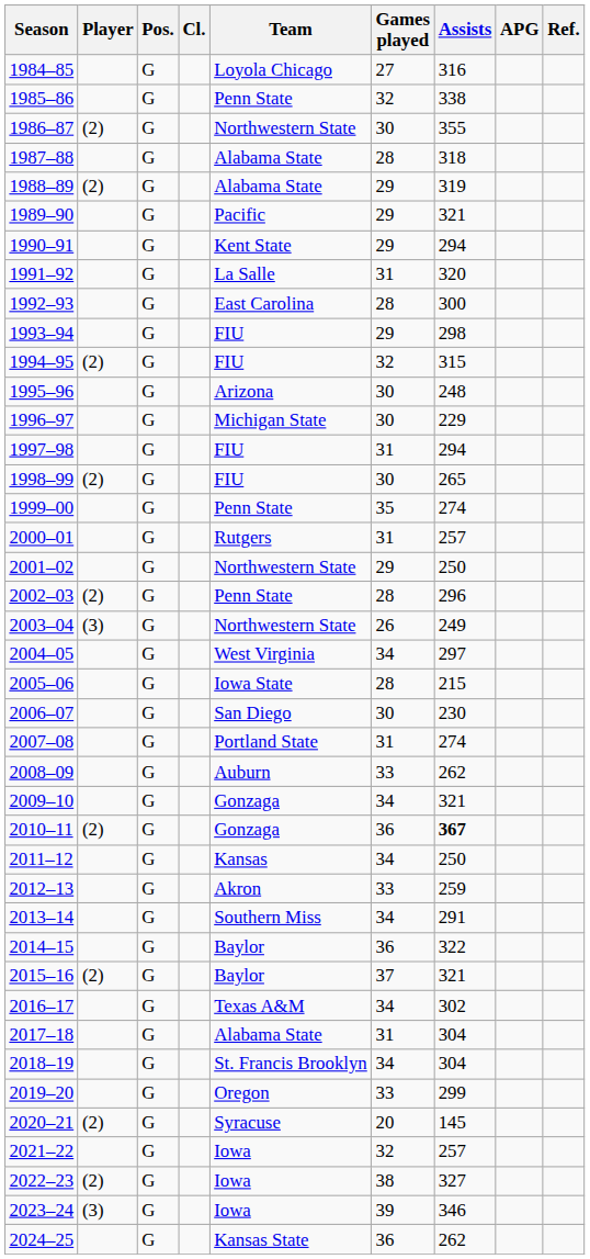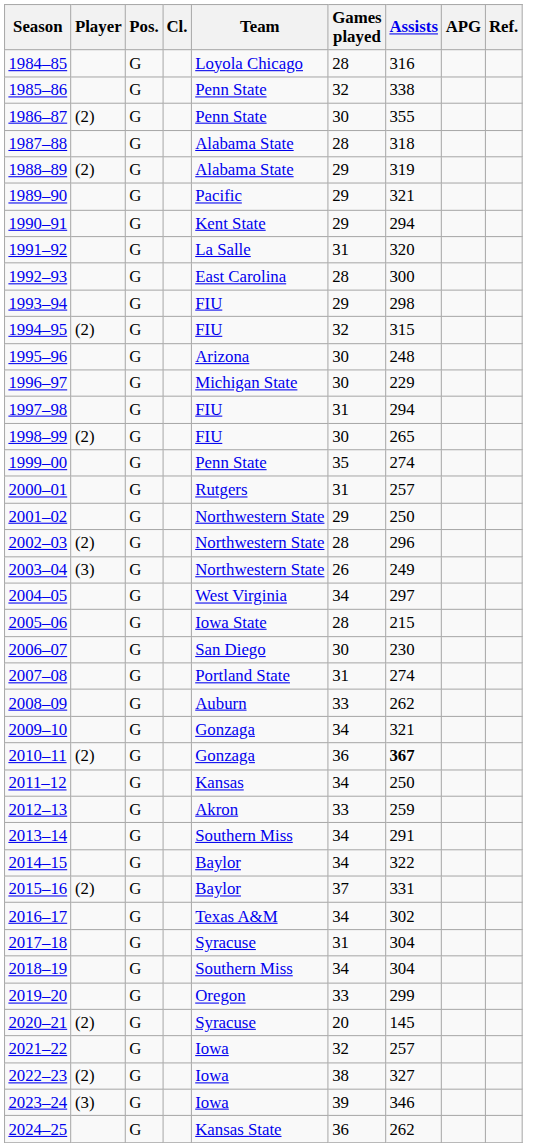 <table class="wikitable sortable">
 <tr>
 <th>Season</th>
 <th>Player</th>
 <th class="unsortable">Pos.</th>
 <th>Cl.</th>
 <th>Team</th>
 <th>Games<br>played</th>
 <th><a href='#'>Assists</a></th>
 <th>APG</th>
 <th class="unsortable">Ref.</th>
 </tr>
 <tr>
 <td><a href='#'>1984–85</a></td>
 <td></td>
 <td>G</td>
 <td></td>
 <td><a href='#'>Loyola Chicago</a></td>
-<td>27</td>
+<td>28</td>
 <td>316</td>
 <td></td>
 <td></td>
 </tr>
 <tr>
 <td><a href='#'>1985–86</a></td>
 <td></td>
 <td>G</td>
 <td></td>
 <td><a href='#'>Penn State</a></td>
 <td>32</td>
 <td>338</td>
 <td></td>
 <td></td>
 </tr>
 <tr>
 <td><a href='#'>1986–87</a></td>
 <td> (2)</td>
 <td>G</td>
 <td></td>
-<td><a href='#'>Northwestern State</a></td>
+<td><a href='#'>Penn State</a></td>
 <td>30</td>
 <td>355</td>
 <td><strong></strong></td>
 <td></td>
 </tr>
 <tr>
 <td><a href='#'>1987–88</a></td>
 <td></td>
 <td>G</td>
 <td></td>
 <td><a href='#'>Alabama State</a></td>
 <td>28</td>
 <td>318</td>
 <td></td>
 <td></td>
 </tr>
 <tr>
 <td><a href='#'>1988–89</a></td>
 <td> (2)</td>
 <td>G</td>
 <td></td>
 <td><a href='#'>Alabama State</a></td>
 <td>29</td>
 <td>319</td>
 <td></td>
 <td></td>
 </tr>
 <tr>
 <td><a href='#'>1989–90</a></td>
 <td></td>
 <td>G</td>
 <td></td>
 <td><a href='#'>Pacific</a></td>
 <td>29</td>
 <td>321</td>
 <td></td>
 <td></td>
 </tr>
 <tr>
 <td><a href='#'>1990–91</a></td>
 <td></td>
 <td>G</td>
 <td></td>
 <td><a href='#'>Kent State</a></td>
 <td>29</td>
 <td>294</td>
 <td></td>
 <td></td>
 </tr>
 <tr>
 <td><a href='#'>1991–92</a></td>
 <td></td>
 <td>G</td>
 <td></td>
 <td><a href='#'>La Salle</a></td>
 <td>31</td>
 <td>320</td>
 <td></td>
 <td></td>
 </tr>
 <tr>
 <td><a href='#'>1992–93</a></td>
 <td></td>
 <td>G</td>
 <td></td>
 <td><a href='#'>East Carolina</a></td>
 <td>28</td>
 <td>300</td>
 <td></td>
 <td></td>
 </tr>
 <tr>
 <td><a href='#'>1993–94</a></td>
 <td></td>
 <td>G</td>
 <td></td>
 <td><a href='#'>FIU</a></td>
 <td>29</td>
 <td>298</td>
 <td></td>
 <td></td>
 </tr>
 <tr>
 <td><a href='#'>1994–95</a></td>
 <td> (2)</td>
 <td>G</td>
 <td></td>
 <td><a href='#'>FIU</a></td>
 <td>32</td>
 <td>315</td>
 <td></td>
 <td></td>
 </tr>
 <tr>
 <td><a href='#'>1995–96</a></td>
 <td></td>
 <td>G</td>
 <td></td>
 <td><a href='#'>Arizona</a></td>
 <td>30</td>
 <td>248</td>
 <td></td>
 <td></td>
 </tr>
 <tr>
 <td><a href='#'>1996–97</a></td>
 <td></td>
 <td>G</td>
 <td></td>
 <td><a href='#'>Michigan State</a></td>
 <td>30</td>
 <td>229</td>
 <td></td>
 <td></td>
 </tr>
 <tr>
 <td><a href='#'>1997–98</a></td>
 <td></td>
 <td>G</td>
 <td></td>
 <td><a href='#'>FIU</a></td>
 <td>31</td>
 <td>294</td>
 <td></td>
 <td></td>
 </tr>
 <tr>
 <td><a href='#'>1998–99</a></td>
 <td> (2)</td>
 <td>G</td>
 <td></td>
 <td><a href='#'>FIU</a></td>
 <td>30</td>
 <td>265</td>
 <td></td>
 <td></td>
 </tr>
 <tr>
 <td><a href='#'>1999–00</a></td>
 <td></td>
 <td>G</td>
 <td></td>
 <td><a href='#'>Penn State</a></td>
 <td>35</td>
 <td>274</td>
 <td></td>
 <td></td>
 </tr>
 <tr>
 <td><a href='#'>2000–01</a></td>
 <td></td>
 <td>G</td>
 <td></td>
 <td><a href='#'>Rutgers</a></td>
 <td>31</td>
 <td>257</td>
 <td></td>
 <td></td>
 </tr>
 <tr>
 <td><a href='#'>2001–02</a></td>
 <td></td>
 <td>G</td>
 <td></td>
 <td><a href='#'>Northwestern State</a></td>
 <td>29</td>
 <td>250</td>
 <td></td>
 <td></td>
 </tr>
 <tr>
 <td><a href='#'>2002–03</a></td>
 <td> (2)</td>
 <td>G</td>
 <td></td>
-<td><a href='#'>Penn State</a></td>
+<td><a href='#'>Northwestern State</a></td>
 <td>28</td>
 <td>296</td>
 <td></td>
 <td></td>
 </tr>
 <tr>
 <td><a href='#'>2003–04</a></td>
 <td> (3)</td>
 <td>G</td>
 <td></td>
 <td><a href='#'>Northwestern State</a></td>
 <td>26</td>
 <td>249</td>
 <td></td>
 <td></td>
 </tr>
 <tr>
 <td><a href='#'>2004–05</a></td>
 <td></td>
 <td>G</td>
 <td></td>
 <td><a href='#'>West Virginia</a></td>
 <td>34</td>
 <td>297</td>
 <td></td>
 <td></td>
 </tr>
 <tr>
 <td><a href='#'>2005–06</a></td>
 <td></td>
 <td>G</td>
 <td></td>
 <td><a href='#'>Iowa State</a></td>
 <td>28</td>
 <td>215</td>
 <td></td>
 <td></td>
 </tr>
 <tr>
 <td><a href='#'>2006–07</a></td>
 <td></td>
 <td>G</td>
 <td></td>
 <td><a href='#'>San Diego</a></td>
 <td>30</td>
 <td>230</td>
 <td></td>
 <td></td>
 </tr>
 <tr>
 <td><a href='#'>2007–08</a></td>
 <td></td>
 <td>G</td>
 <td></td>
 <td><a href='#'>Portland State</a></td>
 <td>31</td>
 <td>274</td>
 <td></td>
 <td></td>
 </tr>
 <tr>
 <td><a href='#'>2008–09</a></td>
 <td></td>
 <td>G</td>
 <td></td>
 <td><a href='#'>Auburn</a></td>
 <td>33</td>
 <td>262</td>
 <td></td>
 <td></td>
 </tr>
 <tr>
 <td><a href='#'>2009–10</a></td>
 <td></td>
 <td>G</td>
 <td></td>
 <td><a href='#'>Gonzaga</a></td>
 <td>34</td>
 <td>321</td>
 <td></td>
 <td></td>
 </tr>
 <tr>
 <td><a href='#'>2010–11</a></td>
 <td> (2)</td>
 <td>G</td>
 <td></td>
 <td><a href='#'>Gonzaga</a></td>
 <td>36</td>
 <td><strong>367</strong></td>
 <td></td>
 <td></td>
 </tr>
 <tr>
 <td><a href='#'>2011–12</a></td>
 <td></td>
 <td>G</td>
 <td></td>
 <td><a href='#'>Kansas</a></td>
 <td>34</td>
 <td>250</td>
 <td></td>
 <td></td>
 </tr>
 <tr>
 <td><a href='#'>2012–13</a></td>
 <td></td>
 <td>G</td>
 <td></td>
 <td><a href='#'>Akron</a></td>
 <td>33</td>
 <td>259</td>
 <td></td>
 <td></td>
 </tr>
 <tr>
 <td><a href='#'>2013–14</a></td>
 <td></td>
 <td>G</td>
 <td></td>
 <td><a href='#'>Southern Miss</a></td>
 <td>34</td>
 <td>291</td>
 <td></td>
 <td></td>
 </tr>
 <tr>
 <td><a href='#'>2014–15</a></td>
 <td></td>
 <td>G</td>
 <td></td>
 <td><a href='#'>Baylor</a></td>
-<td>36</td>
+<td>34</td>
 <td>322</td>
 <td></td>
 <td></td>
 </tr>
 <tr>
 <td><a href='#'>2015–16</a></td>
 <td> (2)</td>
 <td>G</td>
 <td></td>
 <td><a href='#'>Baylor</a></td>
 <td>37</td>
-<td>321</td>
+<td>331</td>
 <td></td>
 <td></td>
 </tr>
 <tr>
 <td><a href='#'>2016–17</a></td>
 <td></td>
 <td>G</td>
 <td></td>
 <td><a href='#'>Texas A&M</a></td>
 <td>34</td>
 <td>302</td>
 <td></td>
 <td></td>
 </tr>
 <tr>
 <td><a href='#'>2017–18</a></td>
 <td></td>
 <td>G</td>
 <td></td>
-<td><a href='#'>Alabama State</a></td>
+<td><a href='#'>Syracuse</a></td>
 <td>31</td>
 <td>304</td>
 <td></td>
 <td></td>
 </tr>
 <tr>
 <td><a href='#'>2018–19</a></td>
 <td></td>
 <td>G</td>
 <td></td>
-<td><a href='#'>St. Francis Brooklyn</a></td>
+<td><a href='#'>Southern Miss</a></td>
 <td>34</td>
 <td>304</td>
 <td></td>
 <td></td>
 </tr>
 <tr>
 <td><a href='#'>2019–20</a></td>
 <td></td>
 <td>G</td>
 <td></td>
 <td><a href='#'>Oregon</a></td>
 <td>33</td>
 <td>299</td>
 <td></td>
 <td></td>
 </tr>
 <tr>
 <td><a href='#'>2020–21</a></td>
 <td> (2)</td>
 <td>G</td>
 <td></td>
 <td><a href='#'>Syracuse</a></td>
 <td>20</td>
 <td>145</td>
 <td></td>
 <td></td>
 </tr>
 <tr>
 <td><a href='#'>2021–22</a></td>
 <td></td>
 <td>G</td>
 <td></td>
 <td><a href='#'>Iowa</a></td>
 <td>32</td>
 <td>257</td>
 <td></td>
 <td align=center></td>
 </tr>
 <tr>
 <td><a href='#'>2022–23</a></td>
 <td> (2)</td>
 <td>G</td>
 <td></td>
 <td><a href='#'>Iowa</a></td>
 <td>38</td>
 <td>327</td>
 <td></td>
 <td align=center></td>
 </tr>
 <tr>
 <td><a href='#'>2023–24</a></td>
 <td> (3)</td>
 <td>G</td>
 <td></td>
 <td><a href='#'>Iowa</a></td>
 <td>39</td>
 <td>346</td>
 <td></td>
 <td align=center></td>
 </tr>
 <tr>
 <td><a href='#'>2024–25</a></td>
 <td></td>
 <td>G</td>
 <td></td>
 <td><a href='#'>Kansas State</a></td>
 <td>36</td>
 <td>262</td>
 <td></td>
 <td align=center></td>
 </tr>
 </table>
